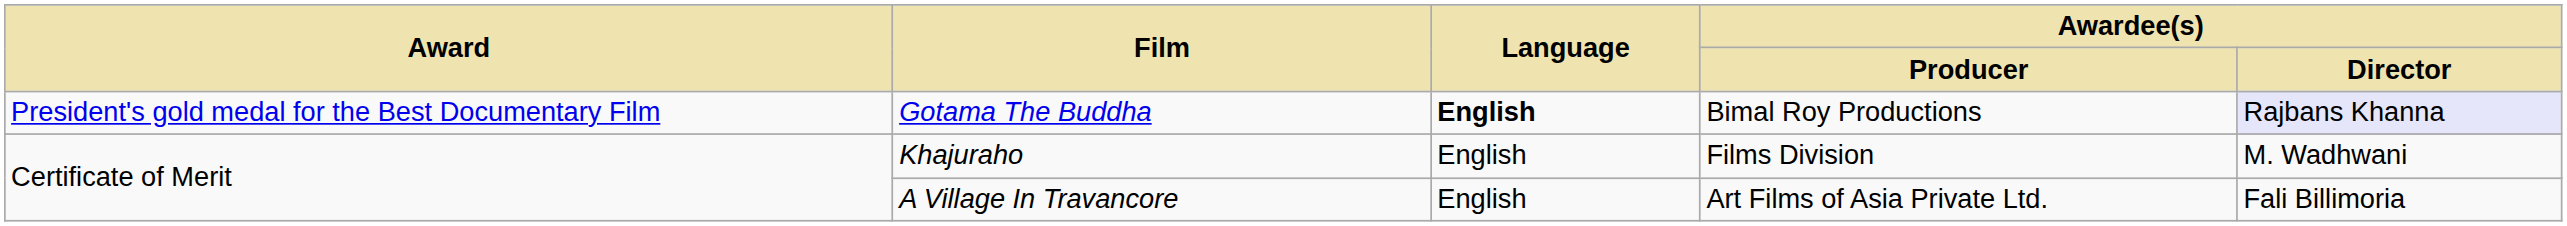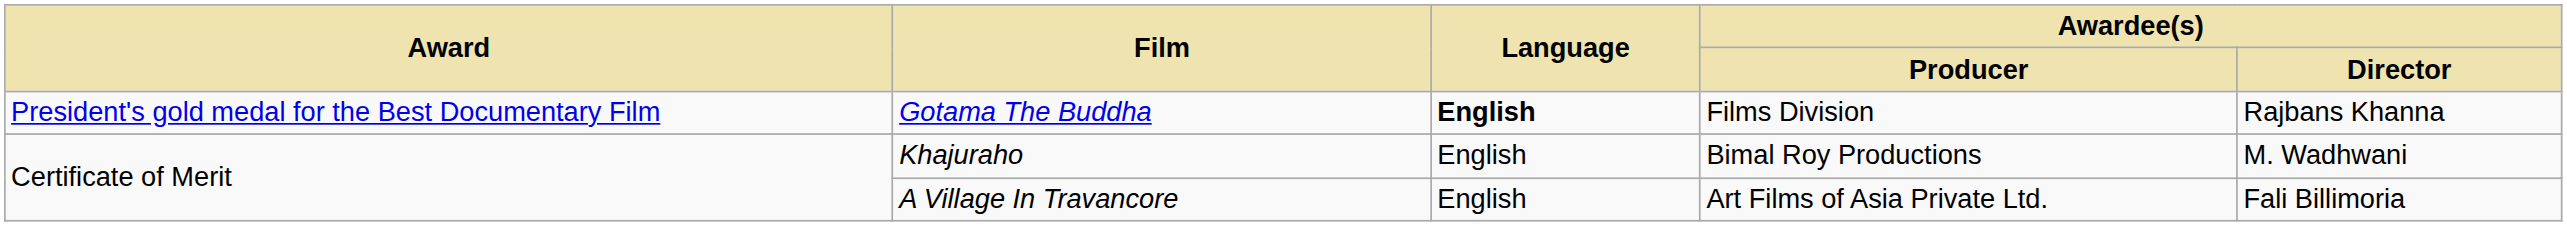 <table class="wikitable sortable" style="width:95%">
 <tr>
 <th scope="col" rowspan="2" style="background-color:#EFE4B0;width:33%;">Award</th>
 <th scope="col" rowspan="2" style="background-color:#EFE4B0;width:20%;">Film</th>
 <th scope="col" rowspan="2" style="background-color:#EFE4B0;width:10%;">Language</th>
 <th scope="col" colspan="2" style="background-color:#EFE4B0;width:32%;">Awardee(s)</th>
 </tr>
 <tr>
 <th scope="col" style="background-color:#EFE4B0;">Producer</th>
 <th scope="col" style="background-color:#EFE4B0;">Director</th>
 </tr>
 <tr>
 <td><a href='#'>President's gold medal for the Best Documentary Film</a></td>
 <td><em><a href='#'>Gotama The Buddha</a></em></td>
 <td><strong>English</strong></td>
-<td>Bimal Roy Productions<br></td>
-<td style="background: lavender;">Rajbans Khanna</td>
+<td>Films Division</td>
+<td>Rajbans Khanna</td>
 </tr>
 <tr>
 <td rowspan="2">Certificate of Merit</td>
 <td><em>Khajuraho</em></td>
 <td>English</td>
-<td>Films Division</td>
+<td>Bimal Roy Productions<br></td>
 <td>M. Wadhwani</td>
 </tr>
 <tr>
 <td><em>A Village In Travancore</em></td>
 <td>English</td>
 <td>Art Films of Asia Private Ltd.<br></td>
 <td>Fali Billimoria</td>
 </tr>
 </table>
